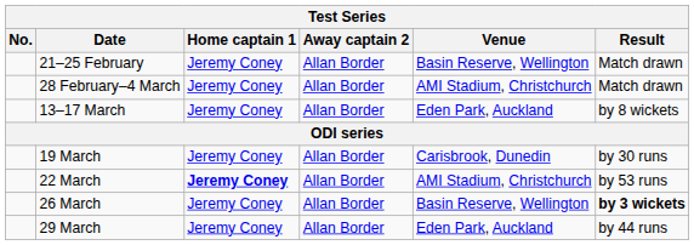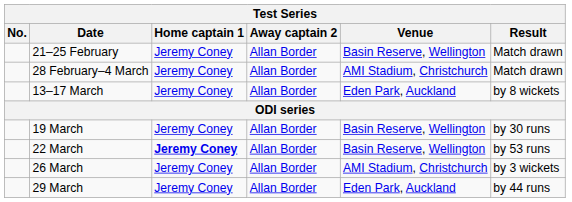 <table class="wikitable">
 <tr>
 <th colspan="9">Test Series</th>
 </tr>
 <tr>
 <th>No.</th>
 <th>Date</th>
 <th>Home captain 1</th>
 <th>Away captain 2</th>
 <th>Venue</th>
 <th>Result</th>
 </tr>
 <tr>
 <td></td>
 <td>21–25 February</td>
 <td><a href='#'>Jeremy Coney</a></td>
 <td><a href='#'>Allan Border</a></td>
 <td><a href='#'>Basin Reserve</a>, <a href='#'>Wellington</a></td>
 <td>Match drawn</td>
 </tr>
 <tr>
 <td></td>
 <td>28 February–4 March</td>
 <td><a href='#'>Jeremy Coney</a></td>
 <td><a href='#'>Allan Border</a></td>
 <td><a href='#'>AMI Stadium</a>, <a href='#'>Christchurch</a></td>
 <td>Match drawn</td>
 </tr>
 <tr>
 <td></td>
 <td>13–17 March</td>
 <td><a href='#'>Jeremy Coney</a></td>
 <td><a href='#'>Allan Border</a></td>
 <td><a href='#'>Eden Park</a>, <a href='#'>Auckland</a></td>
 <td> by 8 wickets</td>
 </tr>
 <tr>
 <th colspan="9">ODI series</th>
 </tr>
 <tr>
 <td></td>
 <td>19 March</td>
 <td><a href='#'>Jeremy Coney</a></td>
 <td><a href='#'>Allan Border</a></td>
-<td><a href='#'>Carisbrook</a>, <a href='#'>Dunedin</a></td>
+<td><a href='#'>Basin Reserve</a>, <a href='#'>Wellington</a></td>
 <td> by 30 runs</td>
 </tr>
 <tr>
 <td></td>
 <td>22 March</td>
 <td><strong><a href='#'>Jeremy Coney</a></strong></td>
 <td><a href='#'>Allan Border</a></td>
-<td><a href='#'>AMI Stadium</a>, <a href='#'>Christchurch</a></td>
+<td><a href='#'>Basin Reserve</a>, <a href='#'>Wellington</a></td>
 <td> by 53 runs</td>
 </tr>
 <tr>
 <td></td>
 <td>26 March</td>
 <td><a href='#'>Jeremy Coney</a></td>
 <td><a href='#'>Allan Border</a></td>
-<td><a href='#'>Basin Reserve</a>, <a href='#'>Wellington</a></td>
-<td><strong> by 3 wickets</strong></td>
+<td><a href='#'>AMI Stadium</a>, <a href='#'>Christchurch</a></td>
+<td> by 3 wickets</td>
 </tr>
 <tr>
 <td></td>
 <td>29 March</td>
 <td><a href='#'>Jeremy Coney</a></td>
 <td><a href='#'>Allan Border</a></td>
 <td><a href='#'>Eden Park</a>, <a href='#'>Auckland</a></td>
 <td> by 44 runs</td>
 </tr>
 </table>
